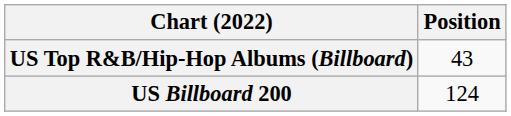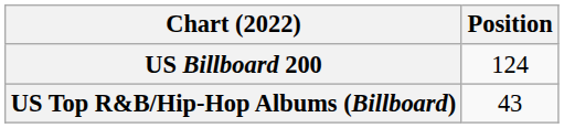 <table class="wikitable sortable plainrowheaders" style="text-align:center">
 <tr>
 <th scope="col">Chart (2022)</th>
 <th scope="col">Position</th>
 </tr>
 <tr>
+<th scope="row">US <em>Billboard</em> 200</th>
+<td>124</td>
+</tr>
+<tr>
 <th scope="row">US Top R&B/Hip-Hop Albums (<em>Billboard</em>)</th>
 <td>43</td>
 </tr>
-<tr>
-<th scope="row">US <em>Billboard</em> 200</th>
-<td>124</td>
-</tr>
 </table>
